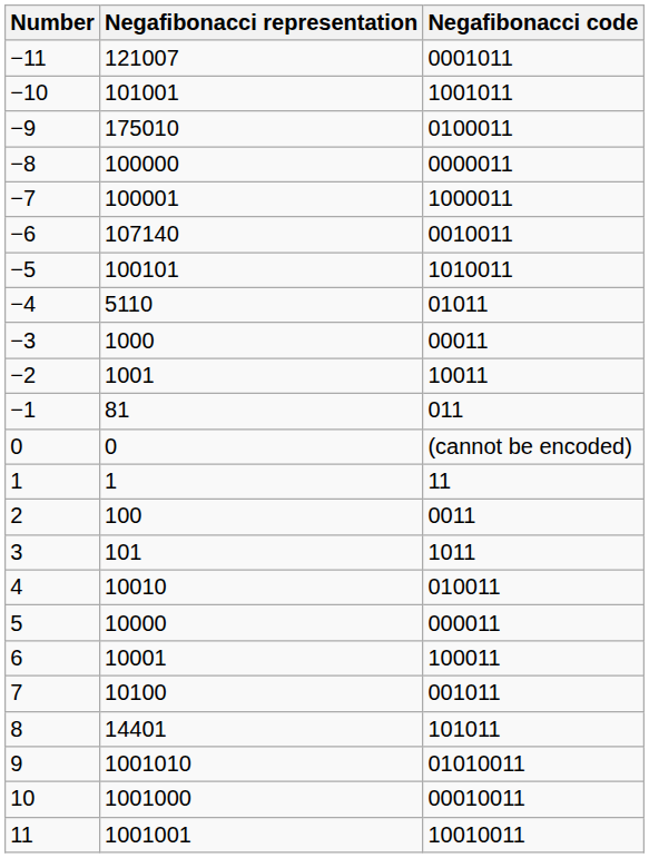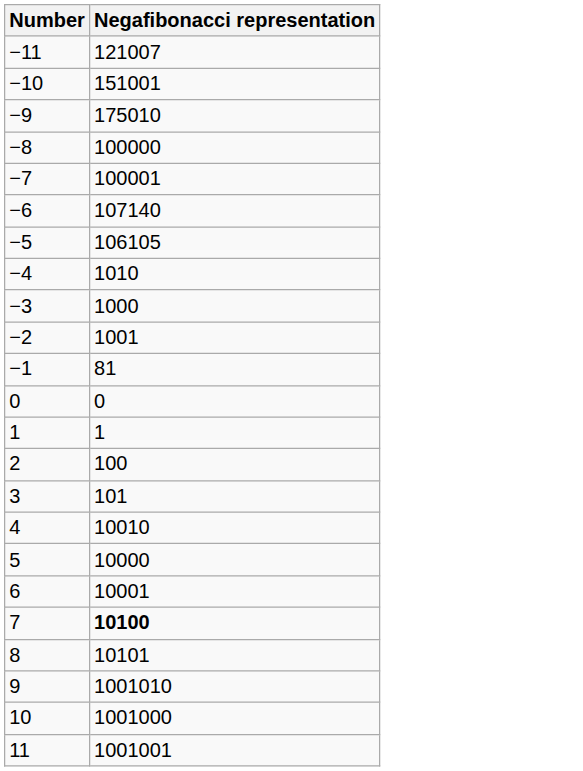 <table class="wikitable">
 <tr>
 <th>Number</th>
 <th>Negafibonacci representation</th>
-<th>Negafibonacci code</th>
 </tr>
 <tr>
 <td>−11</td>
 <td>121007</td>
-<td>0001011</td>
 </tr>
 <tr>
 <td>−10</td>
-<td>101001</td>
-<td>1001011</td>
+<td>151001</td>
 </tr>
 <tr>
 <td>−9</td>
 <td>175010</td>
-<td>0100011</td>
 </tr>
 <tr>
 <td>−8</td>
 <td>100000</td>
-<td>0000011</td>
 </tr>
 <tr>
 <td>−7</td>
 <td>100001</td>
-<td>1000011</td>
 </tr>
 <tr>
 <td>−6</td>
 <td>107140</td>
-<td>0010011</td>
 </tr>
 <tr>
 <td>−5</td>
-<td>100101</td>
-<td>1010011</td>
+<td>106105</td>
 </tr>
 <tr>
 <td>−4</td>
-<td>5110</td>
-<td>01011</td>
+<td>1010</td>
 </tr>
 <tr>
 <td>−3</td>
 <td>1000</td>
-<td>00011</td>
 </tr>
 <tr>
 <td>−2</td>
 <td>1001</td>
-<td>10011</td>
 </tr>
 <tr>
 <td>−1</td>
 <td>81</td>
-<td>011</td>
 </tr>
 <tr>
 <td>0</td>
 <td>0</td>
-<td>(cannot be encoded)</td>
 </tr>
 <tr>
 <td>1</td>
 <td>1</td>
-<td>11</td>
 </tr>
 <tr>
 <td>2</td>
 <td>100</td>
-<td>0011</td>
 </tr>
 <tr>
 <td>3</td>
 <td>101</td>
-<td>1011</td>
 </tr>
 <tr>
 <td>4</td>
 <td>10010</td>
-<td>010011</td>
 </tr>
 <tr>
 <td>5</td>
 <td>10000</td>
-<td>000011</td>
 </tr>
 <tr>
 <td>6</td>
 <td>10001</td>
-<td>100011</td>
 </tr>
 <tr>
 <td>7</td>
-<td>10100</td>
-<td>001011</td>
+<td><strong>10100</strong></td>
 </tr>
 <tr>
 <td>8</td>
-<td>14401</td>
-<td>101011</td>
+<td>10101</td>
 </tr>
 <tr>
 <td>9</td>
 <td>1001010</td>
-<td>01010011</td>
 </tr>
 <tr>
 <td>10</td>
 <td>1001000</td>
-<td>00010011</td>
 </tr>
 <tr>
 <td>11</td>
 <td>1001001</td>
-<td>10010011</td>
 </tr>
 </table>
